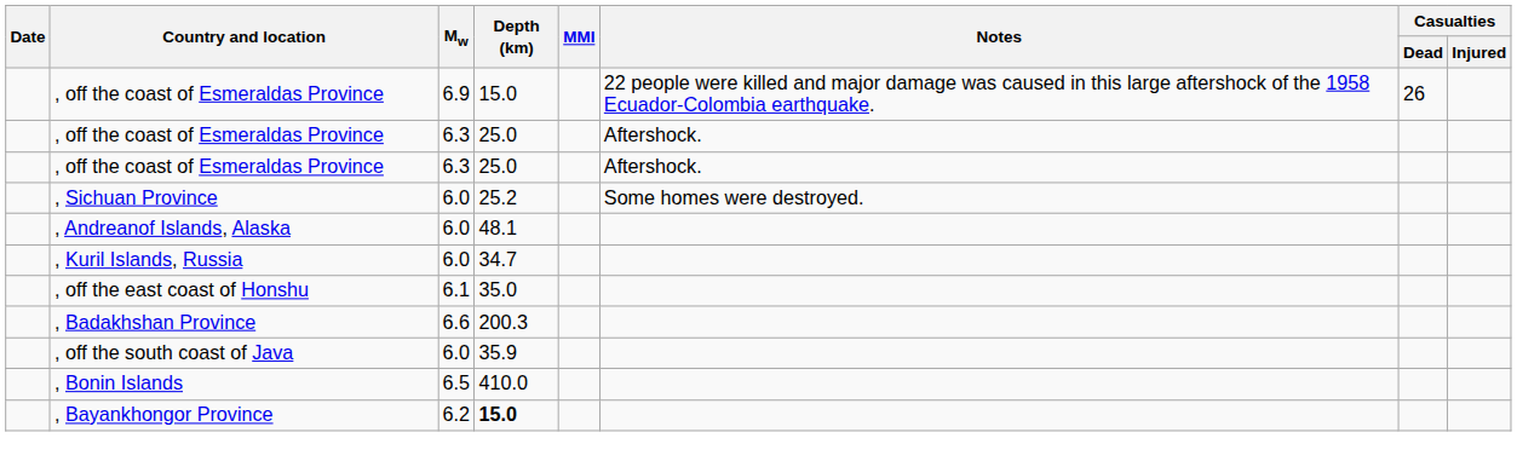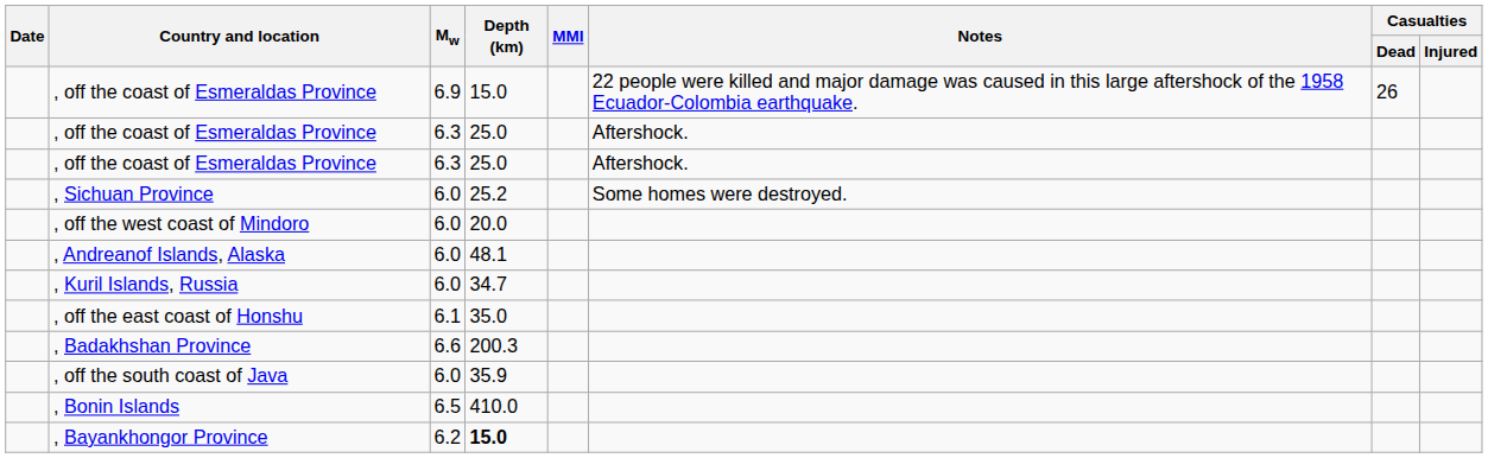 <table class="wikitable sortable sort-under" style="border:1px black; margin-left:1em;">
 <tr>
 <th rowspan="2"><small>Date</small></th>
 <th rowspan="2" style="width: 310px"><small>Country and location</small></th>
 <th rowspan="2"><small>M<sub>w</sub></small></th>
 <th rowspan="2"><small>Depth (km)</small></th>
 <th rowspan="2"><small><a href='#'>MMI</a></small></th>
 <th rowspan="2" class="unsortable"><small>Notes</small></th>
 <th colspan="2"><small>Casualties</small></th>
 </tr>
 <tr>
 <th><small>Dead</small></th>
 <th><small>Injured</small></th>
 </tr>
 <tr>
 <td></td>
 <td>, off the coast of <a href='#'>Esmeraldas Province</a></td>
 <td>6.9</td>
 <td>15.0</td>
 <td></td>
 <td>22 people were killed and major damage was caused in this large aftershock of the <a href='#'>1958 Ecuador-Colombia earthquake</a>.</td>
 <td>26</td>
 <td></td>
 </tr>
 <tr>
 <td></td>
 <td>, off the coast of <a href='#'>Esmeraldas Province</a></td>
 <td>6.3</td>
 <td>25.0</td>
 <td></td>
 <td>Aftershock.</td>
 <td></td>
 <td></td>
 </tr>
 <tr>
 <td></td>
 <td>, off the coast of <a href='#'>Esmeraldas Province</a></td>
 <td>6.3</td>
 <td>25.0</td>
 <td></td>
 <td>Aftershock.</td>
 <td></td>
 <td></td>
 </tr>
 <tr>
 <td></td>
 <td>, <a href='#'>Sichuan Province</a></td>
 <td>6.0</td>
 <td>25.2</td>
 <td></td>
 <td>Some homes were destroyed.</td>
+<td></td>
+<td></td>
+</tr>
+<tr>
+<td></td>
+<td>, off the west coast of <a href='#'>Mindoro</a></td>
+<td>6.0</td>
+<td>20.0</td>
+<td></td>
+<td></td>
 <td></td>
 <td></td>
 </tr>
 <tr>
 <td></td>
 <td>, <a href='#'>Andreanof Islands</a>, <a href='#'>Alaska</a></td>
 <td>6.0</td>
 <td>48.1</td>
 <td></td>
 <td></td>
 <td></td>
 <td></td>
 </tr>
 <tr>
 <td></td>
 <td>, <a href='#'>Kuril Islands</a>, <a href='#'>Russia</a></td>
 <td>6.0</td>
 <td>34.7</td>
 <td></td>
 <td></td>
 <td></td>
 <td></td>
 </tr>
 <tr>
 <td></td>
 <td>, off the east coast of <a href='#'>Honshu</a></td>
 <td>6.1</td>
 <td>35.0</td>
 <td></td>
 <td></td>
 <td></td>
 <td></td>
 </tr>
 <tr>
 <td></td>
 <td>, <a href='#'>Badakhshan Province</a></td>
 <td>6.6</td>
 <td>200.3</td>
 <td></td>
 <td></td>
 <td></td>
 <td></td>
 </tr>
 <tr>
 <td></td>
 <td>, off the south coast of <a href='#'>Java</a></td>
 <td>6.0</td>
 <td>35.9</td>
 <td></td>
 <td></td>
 <td></td>
 <td></td>
 </tr>
 <tr>
 <td></td>
 <td>, <a href='#'>Bonin Islands</a></td>
 <td>6.5</td>
 <td>410.0</td>
 <td></td>
 <td></td>
 <td></td>
 <td></td>
 </tr>
 <tr>
 <td></td>
 <td>, <a href='#'>Bayankhongor Province</a></td>
 <td>6.2</td>
 <td><strong>15.0</strong></td>
 <td></td>
 <td></td>
 <td></td>
 <td></td>
 </tr>
 </table>
